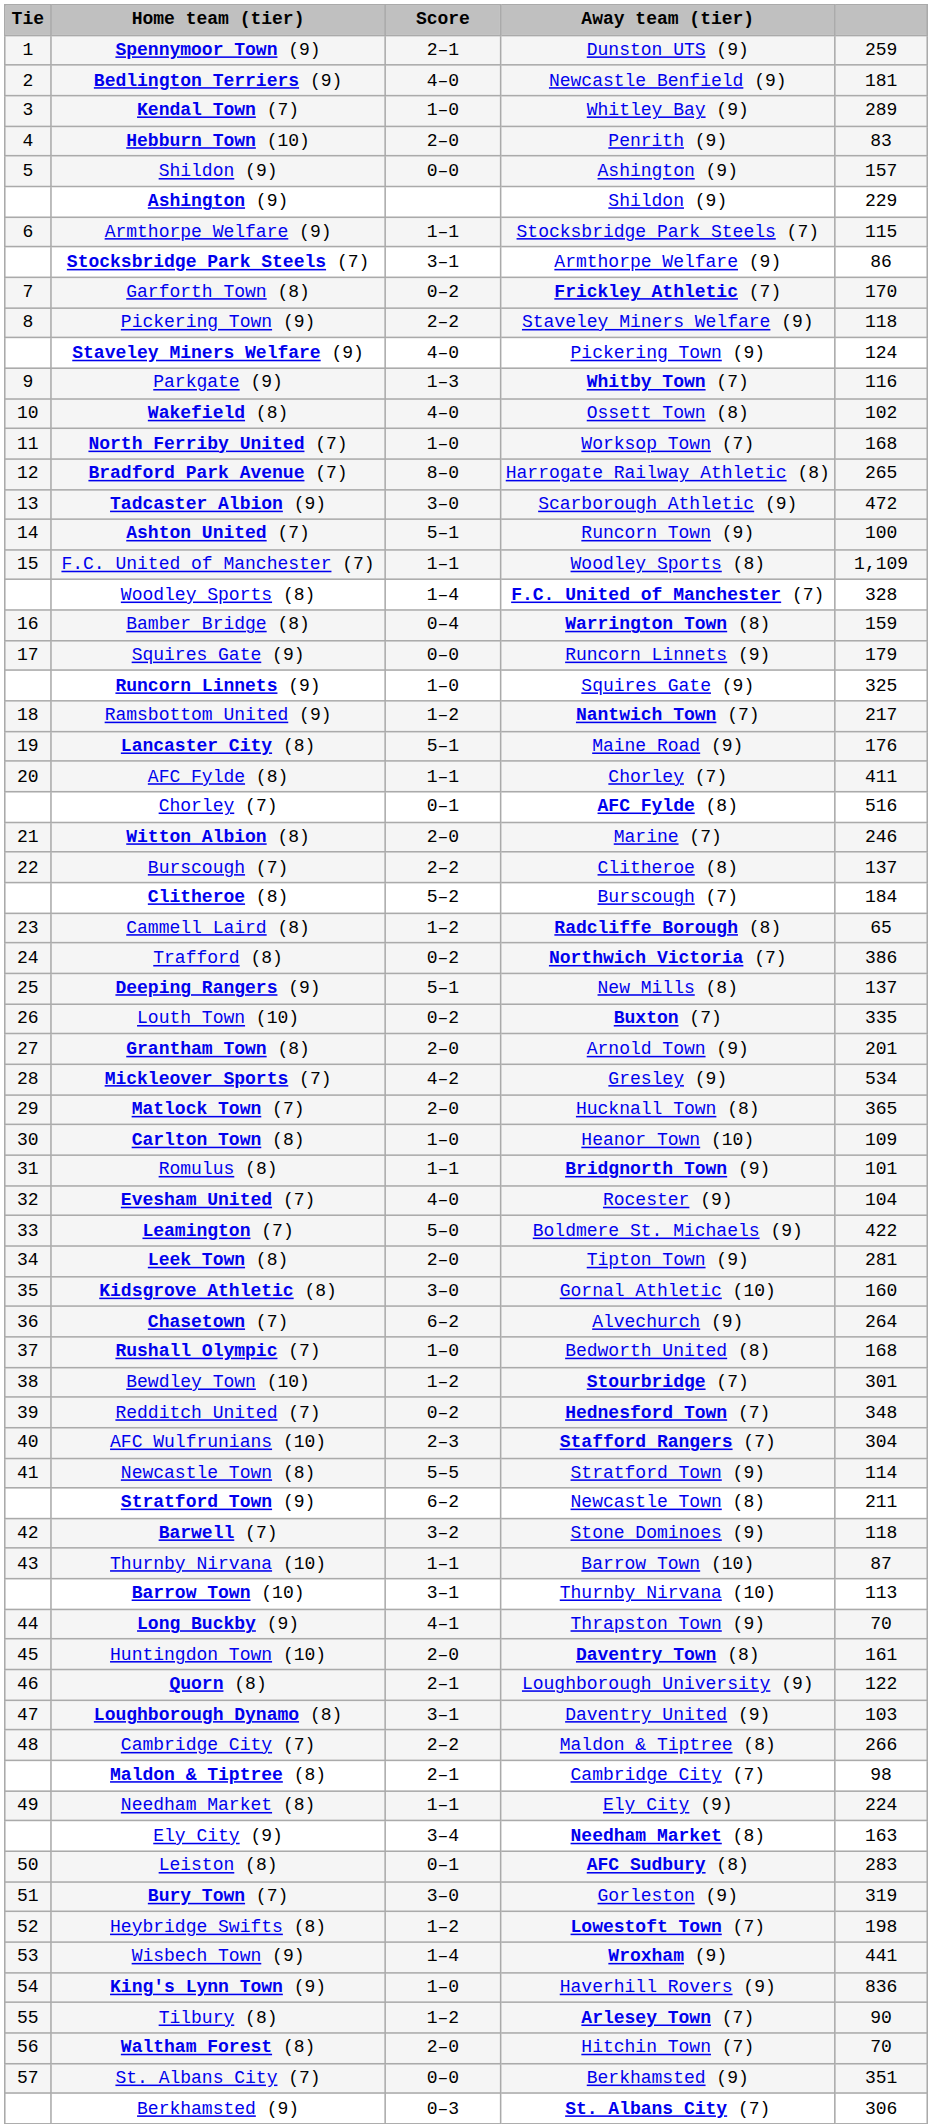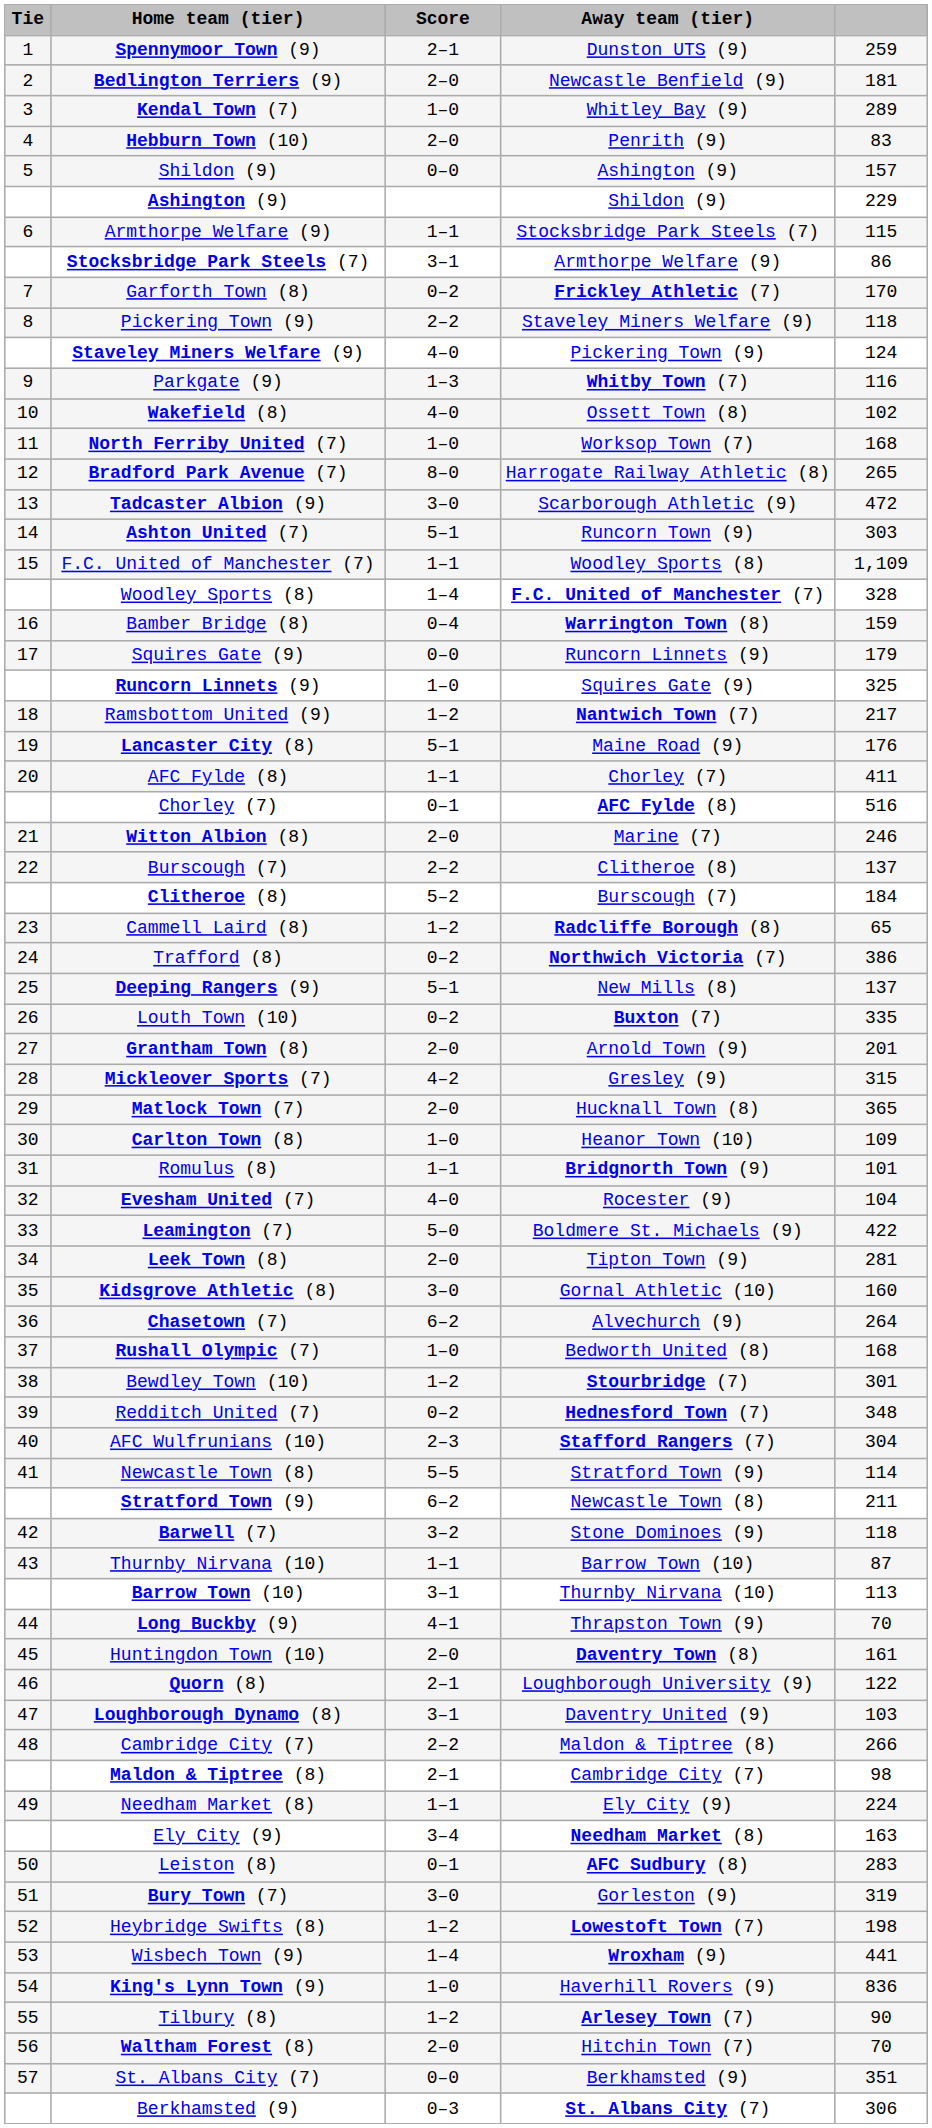 <table class="wikitable" style="width: 600px; background:WhiteSmoke; text-align:center; font-size:90%">
 <tr>
 <td scope="col" style="width:  5.00%; background:silver;"><strong>Tie</strong></td>
 <td scope="col" style="width: 36.25%; background:silver;"><strong>Home team (tier)</strong></td>
 <td scope="col" style="width: 12.50%; background:silver;"><strong>Score</strong></td>
 <td scope="col" style="width: 36.25%; background:silver;"><strong>Away team (tier)</strong></td>
 <td scope="col" style="width: 10.00%; background:silver;"><strong></strong></td>
 </tr>
 <tr>
 <td>1</td>
 <td><strong><a href='#'>Spennymoor Town</a></strong> (9)</td>
 <td>2–1</td>
 <td><a href='#'>Dunston UTS</a> (9)</td>
 <td>259</td>
 </tr>
 <tr>
 <td>2</td>
 <td><strong><a href='#'>Bedlington Terriers</a></strong> (9)</td>
-<td>4–0</td>
+<td>2–0</td>
 <td><a href='#'>Newcastle Benfield</a> (9)</td>
 <td>181</td>
 </tr>
 <tr>
 <td>3</td>
 <td><strong><a href='#'>Kendal Town</a></strong> (7)</td>
 <td>1–0</td>
 <td><a href='#'>Whitley Bay</a> (9)</td>
 <td>289</td>
 </tr>
 <tr>
 <td>4</td>
 <td><strong><a href='#'>Hebburn Town</a></strong> (10)</td>
 <td>2–0</td>
 <td><a href='#'>Penrith</a> (9)</td>
 <td>83</td>
 </tr>
 <tr>
 <td>5</td>
 <td><a href='#'>Shildon</a> (9)</td>
 <td>0–0</td>
 <td><a href='#'>Ashington</a> (9)</td>
 <td>157</td>
 </tr>
 <tr style="background:white;">
 <td><em></em></td>
 <td><strong><a href='#'>Ashington</a></strong> (9)</td>
 <td></td>
 <td><a href='#'>Shildon</a> (9)</td>
 <td>229</td>
 </tr>
 <tr>
 <td>6</td>
 <td><a href='#'>Armthorpe Welfare</a> (9)</td>
 <td>1–1</td>
 <td><a href='#'>Stocksbridge Park Steels</a> (7)</td>
 <td>115</td>
 </tr>
 <tr style="background:white;">
 <td><em></em></td>
 <td><strong><a href='#'>Stocksbridge Park Steels</a></strong> (7)</td>
 <td>3–1</td>
 <td><a href='#'>Armthorpe Welfare</a> (9)</td>
 <td>86</td>
 </tr>
 <tr>
 <td>7</td>
 <td><a href='#'>Garforth Town</a> (8)</td>
 <td>0–2</td>
 <td><strong><a href='#'>Frickley Athletic</a></strong> (7)</td>
 <td>170</td>
 </tr>
 <tr>
 <td>8</td>
 <td><a href='#'>Pickering Town</a> (9)</td>
 <td>2–2</td>
 <td><a href='#'>Staveley Miners Welfare</a> (9)</td>
 <td>118</td>
 </tr>
 <tr style="background:white;">
 <td><em></em></td>
 <td><strong><a href='#'>Staveley Miners Welfare</a></strong> (9)</td>
 <td>4–0</td>
 <td><a href='#'>Pickering Town</a> (9)</td>
 <td>124</td>
 </tr>
 <tr>
 <td>9</td>
 <td><a href='#'>Parkgate</a> (9)</td>
 <td>1–3</td>
 <td><strong><a href='#'>Whitby Town</a></strong> (7)</td>
 <td>116</td>
 </tr>
 <tr>
 <td>10</td>
 <td><strong><a href='#'>Wakefield</a></strong> (8)</td>
 <td>4–0</td>
 <td><a href='#'>Ossett Town</a> (8)</td>
 <td>102</td>
 </tr>
 <tr>
 <td>11</td>
 <td><strong><a href='#'>North Ferriby United</a></strong> (7)</td>
 <td>1–0</td>
 <td><a href='#'>Worksop Town</a> (7)</td>
 <td>168</td>
 </tr>
 <tr>
 <td>12</td>
 <td><strong><a href='#'>Bradford Park Avenue</a></strong> (7)</td>
 <td>8–0</td>
 <td><a href='#'>Harrogate Railway Athletic</a> (8)</td>
 <td>265</td>
 </tr>
 <tr>
 <td>13</td>
 <td><strong><a href='#'>Tadcaster Albion</a></strong> (9)</td>
 <td>3–0</td>
 <td><a href='#'>Scarborough Athletic</a> (9)</td>
 <td>472</td>
 </tr>
 <tr>
 <td>14</td>
 <td><strong><a href='#'>Ashton United</a></strong> (7)</td>
 <td>5–1</td>
 <td><a href='#'>Runcorn Town</a> (9)</td>
-<td>100</td>
+<td>303</td>
 </tr>
 <tr>
 <td>15</td>
 <td><a href='#'>F.C. United of Manchester</a> (7)</td>
 <td>1–1</td>
 <td><a href='#'>Woodley Sports</a> (8)</td>
 <td>1,109</td>
 </tr>
 <tr style="background:white;">
 <td><em></em></td>
 <td><a href='#'>Woodley Sports</a> (8)</td>
 <td>1–4</td>
 <td><strong><a href='#'>F.C. United of Manchester</a></strong> (7)</td>
 <td>328</td>
 </tr>
 <tr>
 <td>16</td>
 <td><a href='#'>Bamber Bridge</a> (8)</td>
 <td>0–4</td>
 <td><strong><a href='#'>Warrington Town</a></strong> (8)</td>
 <td>159</td>
 </tr>
 <tr>
 <td>17</td>
 <td><a href='#'>Squires Gate</a> (9)</td>
 <td>0–0</td>
 <td><a href='#'>Runcorn Linnets</a> (9)</td>
 <td>179</td>
 </tr>
 <tr style="background:white;">
 <td><em></em></td>
 <td><strong><a href='#'>Runcorn Linnets</a></strong> (9)</td>
 <td>1–0</td>
 <td><a href='#'>Squires Gate</a> (9)</td>
 <td>325</td>
 </tr>
 <tr>
 <td>18</td>
 <td><a href='#'>Ramsbottom United</a> (9)</td>
 <td>1–2</td>
 <td><strong><a href='#'>Nantwich Town</a></strong> (7)</td>
 <td>217</td>
 </tr>
 <tr>
 <td>19</td>
 <td><strong><a href='#'>Lancaster City</a></strong> (8)</td>
 <td>5–1</td>
 <td><a href='#'>Maine Road</a> (9)</td>
 <td>176</td>
 </tr>
 <tr>
 <td>20</td>
 <td><a href='#'>AFC Fylde</a> (8)</td>
 <td>1–1</td>
 <td><a href='#'>Chorley</a> (7)</td>
 <td>411</td>
 </tr>
 <tr style="background:white;">
 <td><em></em></td>
 <td><a href='#'>Chorley</a> (7)</td>
 <td>0–1</td>
 <td><strong><a href='#'>AFC Fylde</a></strong> (8)</td>
 <td>516</td>
 </tr>
 <tr>
 <td>21</td>
 <td><strong><a href='#'>Witton Albion</a></strong> (8)</td>
 <td>2–0</td>
 <td><a href='#'>Marine</a> (7)</td>
 <td>246</td>
 </tr>
 <tr>
 <td>22</td>
 <td><a href='#'>Burscough</a> (7)</td>
 <td>2–2</td>
 <td><a href='#'>Clitheroe</a> (8)</td>
 <td>137</td>
 </tr>
 <tr style="background:white;">
 <td><em></em></td>
 <td><strong><a href='#'>Clitheroe</a></strong> (8)</td>
 <td>5–2</td>
 <td><a href='#'>Burscough</a> (7)</td>
 <td>184</td>
 </tr>
 <tr>
 <td>23</td>
 <td><a href='#'>Cammell Laird</a> (8)</td>
 <td>1–2</td>
 <td><strong><a href='#'>Radcliffe Borough</a></strong> (8)</td>
 <td>65</td>
 </tr>
 <tr>
 <td>24</td>
 <td><a href='#'>Trafford</a> (8)</td>
 <td>0–2</td>
 <td><strong><a href='#'>Northwich Victoria</a></strong> (7)</td>
 <td>386</td>
 </tr>
 <tr>
 <td>25</td>
 <td><strong><a href='#'>Deeping Rangers</a></strong> (9)</td>
 <td>5–1</td>
 <td><a href='#'>New Mills</a> (8)</td>
 <td>137</td>
 </tr>
 <tr>
 <td>26</td>
 <td><a href='#'>Louth Town</a> (10)</td>
 <td>0–2</td>
 <td><strong><a href='#'>Buxton</a></strong> (7)</td>
 <td>335</td>
 </tr>
 <tr>
 <td>27</td>
 <td><strong><a href='#'>Grantham Town</a></strong> (8)</td>
 <td>2–0</td>
 <td><a href='#'>Arnold Town</a> (9)</td>
 <td>201</td>
 </tr>
 <tr>
 <td>28</td>
 <td><strong><a href='#'>Mickleover Sports</a></strong> (7)</td>
 <td>4–2</td>
 <td><a href='#'>Gresley</a> (9)</td>
-<td>534</td>
+<td>315</td>
 </tr>
 <tr>
 <td>29</td>
 <td><strong><a href='#'>Matlock Town</a></strong> (7)</td>
 <td>2–0</td>
 <td><a href='#'>Hucknall Town</a> (8)</td>
 <td>365</td>
 </tr>
 <tr>
 <td>30</td>
 <td><strong><a href='#'>Carlton Town</a></strong> (8)</td>
 <td>1–0</td>
 <td><a href='#'>Heanor Town</a> (10)</td>
 <td>109</td>
 </tr>
 <tr>
 <td>31</td>
 <td><a href='#'>Romulus</a> (8)</td>
 <td>1–1</td>
 <td><strong><a href='#'>Bridgnorth Town</a></strong> (9)</td>
 <td>101</td>
 </tr>
 <tr>
 <td>32</td>
 <td><strong><a href='#'>Evesham United</a></strong> (7)</td>
 <td>4–0</td>
 <td><a href='#'>Rocester</a> (9)</td>
 <td>104</td>
 </tr>
 <tr>
 <td>33</td>
 <td><strong><a href='#'>Leamington</a></strong> (7)</td>
 <td>5–0</td>
 <td><a href='#'>Boldmere St. Michaels</a> (9)</td>
 <td>422</td>
 </tr>
 <tr>
 <td>34</td>
 <td><strong><a href='#'>Leek Town</a></strong> (8)</td>
 <td>2–0</td>
 <td><a href='#'>Tipton Town</a> (9)</td>
 <td>281</td>
 </tr>
 <tr>
 <td>35</td>
 <td><strong><a href='#'>Kidsgrove Athletic</a></strong> (8)</td>
 <td>3–0</td>
 <td><a href='#'>Gornal Athletic</a> (10)</td>
 <td>160</td>
 </tr>
 <tr>
 <td>36</td>
 <td><strong><a href='#'>Chasetown</a></strong> (7)</td>
 <td>6–2</td>
 <td><a href='#'>Alvechurch</a> (9)</td>
 <td>264</td>
 </tr>
 <tr>
 <td>37</td>
 <td><strong><a href='#'>Rushall Olympic</a></strong> (7)</td>
 <td>1–0</td>
 <td><a href='#'>Bedworth United</a> (8)</td>
 <td>168</td>
 </tr>
 <tr>
 <td>38</td>
 <td><a href='#'>Bewdley Town</a> (10)</td>
 <td>1–2</td>
 <td><strong><a href='#'>Stourbridge</a></strong> (7)</td>
 <td>301</td>
 </tr>
 <tr>
 <td>39</td>
 <td><a href='#'>Redditch United</a> (7)</td>
 <td>0–2</td>
 <td><strong><a href='#'>Hednesford Town</a></strong> (7)</td>
 <td>348</td>
 </tr>
 <tr>
 <td>40</td>
 <td><a href='#'>AFC Wulfrunians</a> (10)</td>
 <td>2–3</td>
 <td><strong><a href='#'>Stafford Rangers</a></strong> (7)</td>
 <td>304</td>
 </tr>
 <tr>
 <td>41</td>
 <td><a href='#'>Newcastle Town</a> (8)</td>
 <td>5–5</td>
 <td><a href='#'>Stratford Town</a> (9)</td>
 <td>114</td>
 </tr>
 <tr style="background:white;">
 <td><em></em></td>
 <td><strong><a href='#'>Stratford Town</a></strong> (9)</td>
 <td>6–2</td>
 <td><a href='#'>Newcastle Town</a> (8)</td>
 <td>211</td>
 </tr>
 <tr>
 <td>42</td>
 <td><strong><a href='#'>Barwell</a></strong> (7)</td>
 <td>3–2</td>
 <td><a href='#'>Stone Dominoes</a> (9)</td>
 <td>118</td>
 </tr>
 <tr>
 <td>43</td>
 <td><a href='#'>Thurnby Nirvana</a> (10)</td>
 <td>1–1</td>
 <td><a href='#'>Barrow Town</a> (10)</td>
 <td>87</td>
 </tr>
 <tr style="background:white;">
 <td><em></em></td>
 <td><strong><a href='#'>Barrow Town</a></strong> (10)</td>
 <td>3–1</td>
 <td><a href='#'>Thurnby Nirvana</a> (10)</td>
 <td>113</td>
 </tr>
 <tr>
 <td>44</td>
 <td><strong><a href='#'>Long Buckby</a></strong> (9)</td>
 <td>4–1</td>
 <td><a href='#'>Thrapston Town</a> (9)</td>
 <td>70</td>
 </tr>
 <tr>
 <td>45</td>
 <td><a href='#'>Huntingdon Town</a> (10)</td>
 <td>2–0</td>
 <td><strong><a href='#'>Daventry Town</a></strong> (8)</td>
 <td>161</td>
 </tr>
 <tr>
 <td>46</td>
 <td><strong><a href='#'>Quorn</a></strong> (8)</td>
 <td>2–1</td>
 <td><a href='#'>Loughborough University</a> (9)</td>
 <td>122</td>
 </tr>
 <tr>
 <td>47</td>
 <td><strong><a href='#'>Loughborough Dynamo</a></strong> (8)</td>
 <td>3–1</td>
 <td><a href='#'>Daventry United</a> (9)</td>
 <td>103</td>
 </tr>
 <tr>
 <td>48</td>
 <td><a href='#'>Cambridge City</a> (7)</td>
 <td>2–2</td>
 <td><a href='#'>Maldon & Tiptree</a> (8)</td>
 <td>266</td>
 </tr>
 <tr style="background:white;">
 <td><em></em></td>
 <td><strong><a href='#'>Maldon & Tiptree</a></strong> (8)</td>
 <td>2–1</td>
 <td><a href='#'>Cambridge City</a> (7)</td>
 <td>98</td>
 </tr>
 <tr>
 <td>49</td>
 <td><a href='#'>Needham Market</a> (8)</td>
 <td>1–1</td>
 <td><a href='#'>Ely City</a> (9)</td>
 <td>224</td>
 </tr>
 <tr style="background:white;">
 <td><em></em></td>
 <td><a href='#'>Ely City</a> (9)</td>
 <td>3–4 </td>
 <td><strong><a href='#'>Needham Market</a></strong> (8)</td>
 <td>163</td>
 </tr>
 <tr>
 <td>50</td>
 <td><a href='#'>Leiston</a> (8)</td>
 <td>0–1</td>
 <td><strong><a href='#'>AFC Sudbury</a></strong> (8)</td>
 <td>283</td>
 </tr>
 <tr>
 <td>51</td>
 <td><strong><a href='#'>Bury Town</a></strong> (7)</td>
 <td>3–0</td>
 <td><a href='#'>Gorleston</a> (9)</td>
 <td>319</td>
 </tr>
 <tr>
 <td>52</td>
 <td><a href='#'>Heybridge Swifts</a> (8)</td>
 <td>1–2</td>
 <td><strong><a href='#'>Lowestoft Town</a></strong> (7)</td>
 <td>198</td>
 </tr>
 <tr>
 <td>53</td>
 <td><a href='#'>Wisbech Town</a> (9)</td>
 <td>1–4</td>
 <td><strong><a href='#'>Wroxham</a></strong> (9)</td>
 <td>441</td>
 </tr>
 <tr>
 <td>54</td>
 <td><strong><a href='#'>King's Lynn Town</a></strong> (9)</td>
 <td>1–0</td>
 <td><a href='#'>Haverhill Rovers</a> (9)</td>
 <td>836</td>
 </tr>
 <tr>
 <td>55</td>
 <td><a href='#'>Tilbury</a> (8)</td>
 <td>1–2</td>
 <td><strong><a href='#'>Arlesey Town</a></strong> (7)</td>
 <td>90</td>
 </tr>
 <tr>
 <td>56</td>
 <td><strong><a href='#'>Waltham Forest</a></strong> (8)</td>
 <td>2–0</td>
 <td><a href='#'>Hitchin Town</a> (7)</td>
 <td>70</td>
 </tr>
 <tr>
 <td>57</td>
 <td><a href='#'>St. Albans City</a> (7)</td>
 <td>0–0</td>
 <td><a href='#'>Berkhamsted</a> (9)</td>
 <td>351</td>
 </tr>
 <tr style="background:white;">
 <td><em></em></td>
 <td><a href='#'>Berkhamsted</a> (9)</td>
 <td>0–3</td>
 <td><strong><a href='#'>St. Albans City</a></strong> (7)</td>
 <td>306</td>
 </tr>
 </table>
